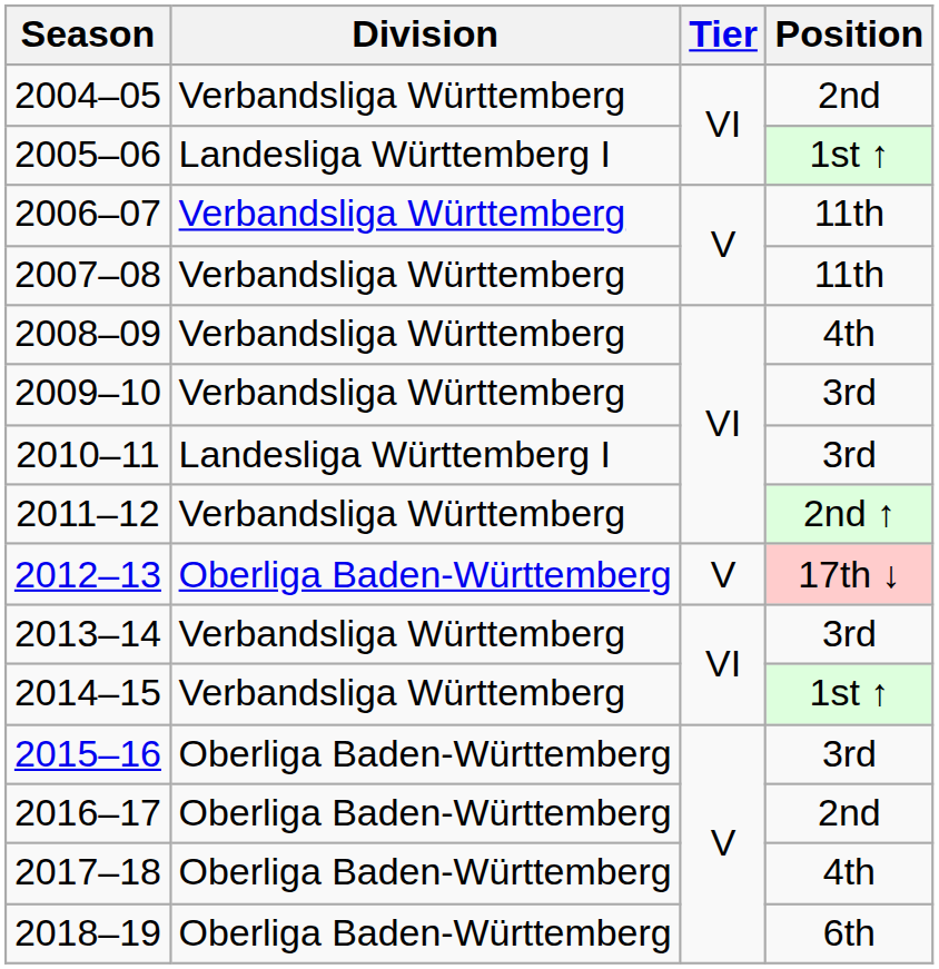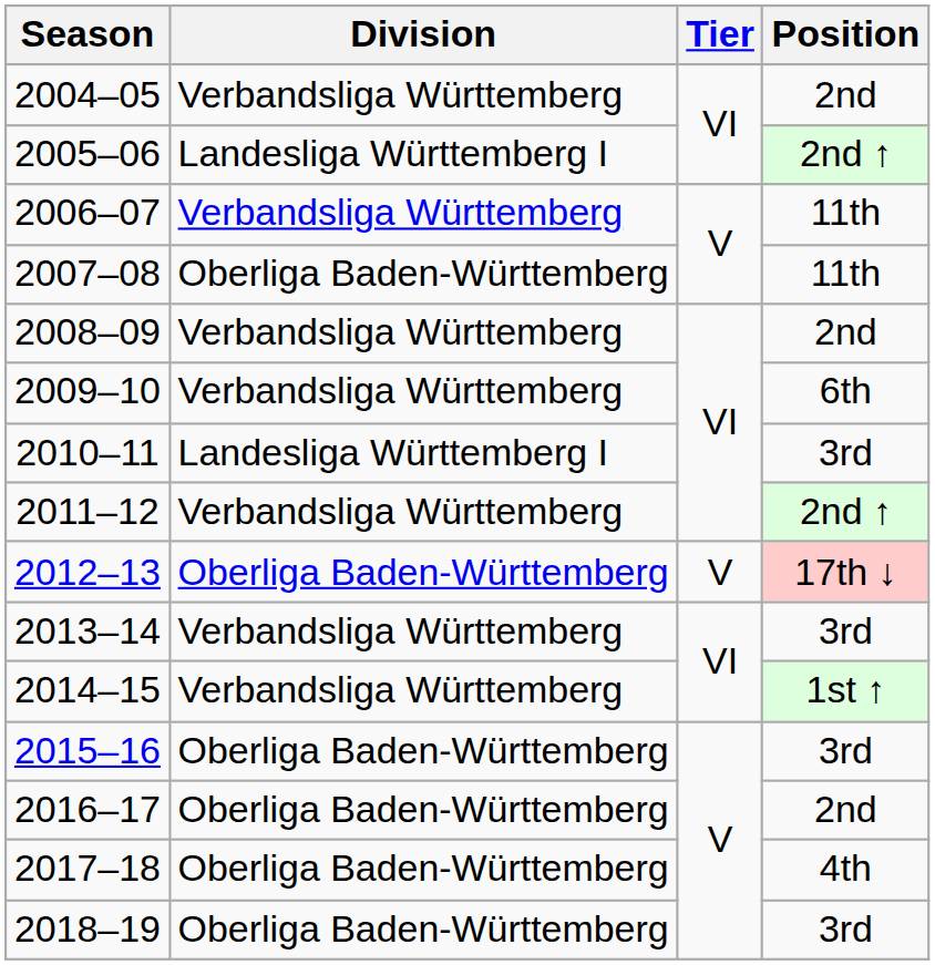 <table class="wikitable">
 <tr>
 <th>Season</th>
 <th>Division</th>
 <th><a href='#'>Tier</a></th>
 <th>Position</th>
 </tr>
 <tr align="center">
 <td>2004–05</td>
 <td align="left">Verbandsliga Württemberg</td>
 <td rowspan=2>VI</td>
 <td>2nd</td>
 </tr>
 <tr align="center">
 <td>2005–06</td>
 <td align="left">Landesliga Württemberg I</td>
-<td style="background:#ddffdd">1st ↑</td>
+<td style="background:#ddffdd">2nd ↑</td>
 </tr>
 <tr align="center">
 <td>2006–07</td>
 <td align="left"><a href='#'>Verbandsliga Württemberg</a></td>
 <td rowspan=2>V</td>
 <td>11th</td>
 </tr>
 <tr align="center">
 <td>2007–08</td>
-<td align="left">Verbandsliga Württemberg</td>
+<td align="left">Oberliga Baden-Württemberg</td>
 <td>11th</td>
 </tr>
 <tr align="center">
 <td>2008–09</td>
 <td align="left">Verbandsliga Württemberg</td>
 <td rowspan=4>VI</td>
-<td>4th</td>
+<td>2nd</td>
 </tr>
 <tr align="center">
 <td>2009–10</td>
 <td align="left">Verbandsliga Württemberg</td>
-<td>3rd</td>
+<td>6th</td>
 </tr>
 <tr align="center">
 <td>2010–11</td>
 <td align="left">Landesliga Württemberg I</td>
 <td>3rd</td>
 </tr>
 <tr align="center">
 <td>2011–12</td>
 <td align="left">Verbandsliga Württemberg</td>
 <td style="background:#ddffdd">2nd ↑</td>
 </tr>
 <tr align="center">
 <td><a href='#'>2012–13</a></td>
 <td align="left"><a href='#'>Oberliga Baden-Württemberg</a></td>
 <td>V</td>
 <td style="background:#ffcccc">17th ↓</td>
 </tr>
 <tr align="center">
 <td>2013–14</td>
 <td align="left">Verbandsliga Württemberg</td>
 <td rowspan=2>VI</td>
 <td>3rd</td>
 </tr>
 <tr align="center">
 <td>2014–15</td>
 <td align="left">Verbandsliga Württemberg</td>
 <td style="background:#ddffdd">1st ↑</td>
 </tr>
 <tr align="center">
 <td><a href='#'>2015–16</a></td>
 <td align="left">Oberliga Baden-Württemberg</td>
 <td rowspan=4>V</td>
 <td>3rd</td>
 </tr>
 <tr align="center">
 <td>2016–17</td>
 <td align="left">Oberliga Baden-Württemberg</td>
 <td>2nd</td>
 </tr>
 <tr align="center">
 <td>2017–18</td>
 <td align="left">Oberliga Baden-Württemberg</td>
 <td>4th</td>
 </tr>
 <tr align="center">
 <td>2018–19</td>
 <td align="left">Oberliga Baden-Württemberg</td>
-<td>6th</td>
+<td>3rd</td>
 </tr>
 </table>
